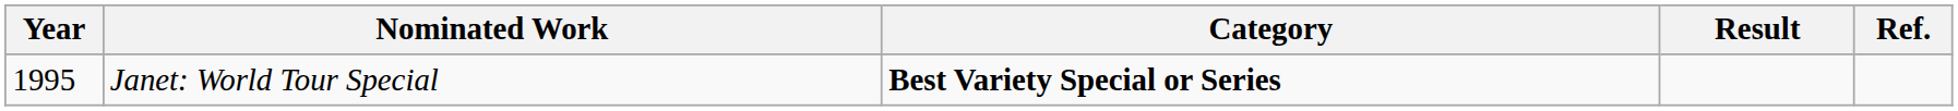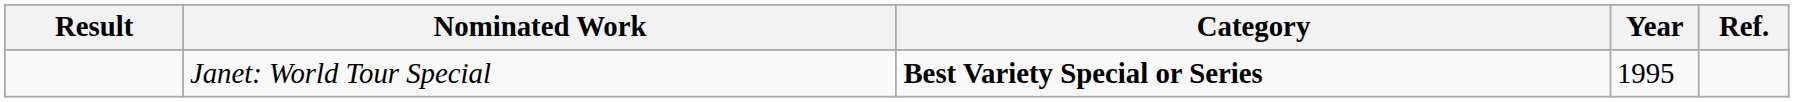 <table class="wikitable" width="50%">
 <tr>
-<th width="5%">Year</th>
+<th width="10%">Result</th>
 <th width="40%">Nominated Work</th>
 <th width="40%">Category</th>
-<th width="10%">Result</th>
+<th width="5%">Year</th>
 <th width="5%">Ref.</th>
 </tr>
 <tr>
-<td>1995</td>
+<td></td>
 <td><em>Janet: World Tour Special</em></td>
 <td><strong>Best Variety Special or Series</strong></td>
-<td></td>
+<td>1995</td>
 <td></td>
 </tr>
 </table>
